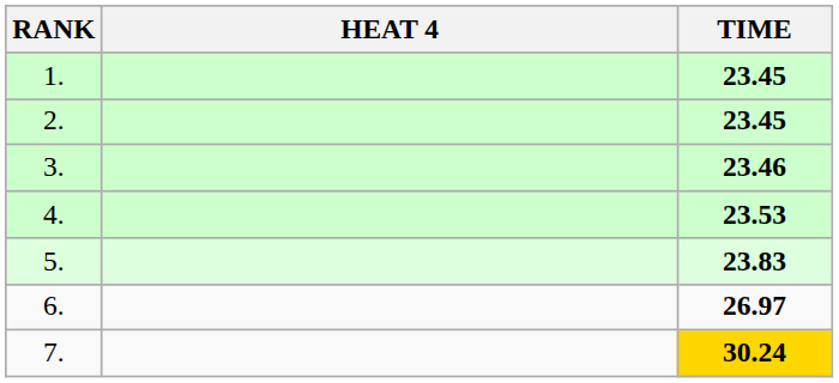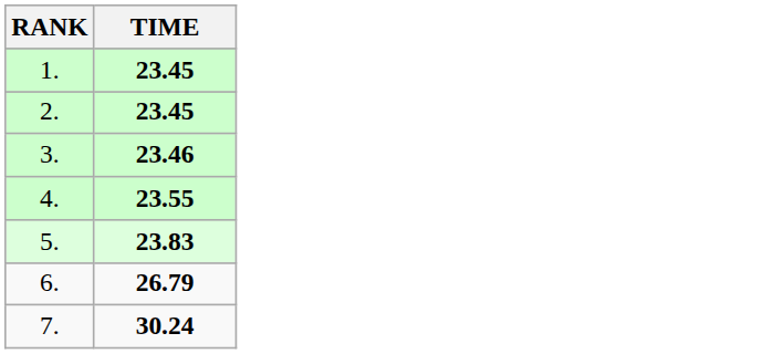 <table class="wikitable" style="border-collapse: collapse; font-size: 90%;">
 <tr>
 <th>RANK</th>
-<th style="width: 20em">HEAT 4</th>
 <th style="width: 5em">TIME</th>
 </tr>
 <tr style="background:#ccffcc;">
 <td align="center">1.</td>
-<td></td>
 <td align="center"><strong>23.45</strong></td>
 </tr>
 <tr style="background:#ccffcc;">
 <td align="center">2.</td>
-<td></td>
 <td align="center"><strong>23.45</strong></td>
 </tr>
 <tr style="background:#ccffcc;">
 <td align="center">3.</td>
-<td></td>
 <td align="center"><strong>23.46</strong></td>
 </tr>
 <tr style="background:#ccffcc;">
 <td align="center">4.</td>
-<td></td>
-<td align="center"><strong>23.53</strong></td>
+<td align="center"><strong>23.55</strong></td>
 </tr>
 <tr style="background:#ddffdd;">
 <td align="center">5.</td>
-<td></td>
 <td align="center"><strong>23.83</strong></td>
 </tr>
 <tr>
 <td align="center">6.</td>
-<td></td>
-<td align="center"><strong>26.97</strong></td>
+<td align="center"><strong>26.79</strong></td>
 </tr>
 <tr>
 <td align="center">7.</td>
-<td></td>
-<td align="center" style="background: gold;"><strong>30.24</strong></td>
+<td align="center"><strong>30.24</strong></td>
 </tr>
 </table>
